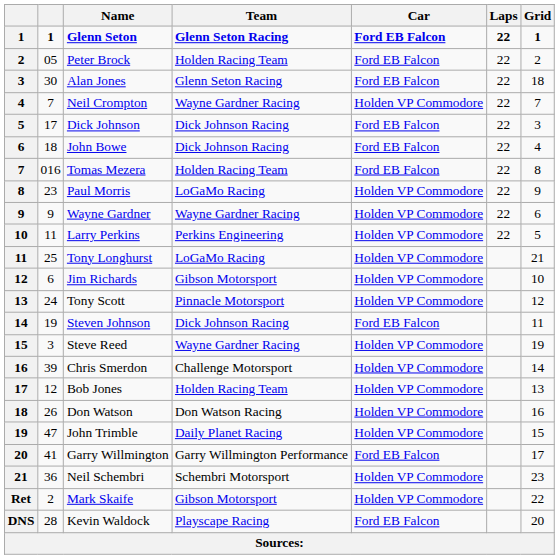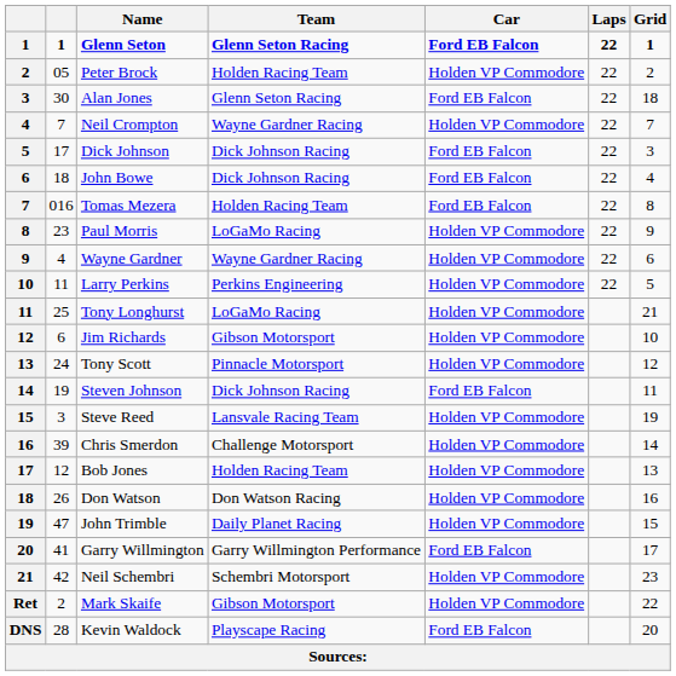 <table class="wikitable" style="font-size: 85%">
 <tr>
 <th></th>
 <th></th>
 <th>Name</th>
 <th>Team</th>
 <th>Car</th>
 <th>Laps</th>
 <th>Grid</th>
 </tr>
 <tr>
 <th>1</th>
 <td style="text-align:center;"><strong>1</strong></td>
 <td> <strong><a href='#'>Glenn Seton</a></strong></td>
 <td><strong><a href='#'>Glenn Seton Racing</a></strong></td>
 <td><strong><a href='#'>Ford EB Falcon</a></strong></td>
 <td style="text-align:center;"><strong>22</strong></td>
 <td style="text-align:center;"><strong>1</strong></td>
 </tr>
 <tr>
 <th>2</th>
 <td style="text-align:center;">05</td>
 <td> <a href='#'>Peter Brock</a></td>
 <td><a href='#'>Holden Racing Team</a></td>
-<td><a href='#'>Ford EB Falcon</a></td>
+<td><a href='#'>Holden VP Commodore</a></td>
 <td style="text-align:center;">22</td>
 <td style="text-align:center;">2</td>
 </tr>
 <tr>
 <th>3</th>
 <td style="text-align:center;">30</td>
 <td> <a href='#'>Alan Jones</a></td>
 <td><a href='#'>Glenn Seton Racing</a></td>
 <td><a href='#'>Ford EB Falcon</a></td>
 <td style="text-align:center;">22</td>
 <td style="text-align:center;">18</td>
 </tr>
 <tr>
 <th>4</th>
 <td style="text-align:center;">7</td>
 <td> <a href='#'>Neil Crompton</a></td>
 <td><a href='#'>Wayne Gardner Racing</a></td>
 <td><a href='#'>Holden VP Commodore</a></td>
 <td style="text-align:center;">22</td>
 <td style="text-align:center;">7</td>
 </tr>
 <tr>
 <th>5</th>
 <td style="text-align:center;">17</td>
 <td> <a href='#'>Dick Johnson</a></td>
 <td><a href='#'>Dick Johnson Racing</a></td>
 <td><a href='#'>Ford EB Falcon</a></td>
 <td style="text-align:center;">22</td>
 <td style="text-align:center;">3</td>
 </tr>
 <tr>
 <th>6</th>
 <td style="text-align:center;">18</td>
 <td> <a href='#'>John Bowe</a></td>
 <td><a href='#'>Dick Johnson Racing</a></td>
 <td><a href='#'>Ford EB Falcon</a></td>
 <td style="text-align:center;">22</td>
 <td style="text-align:center;">4</td>
 </tr>
 <tr>
 <th>7</th>
 <td style="text-align:center;">016</td>
 <td> <a href='#'>Tomas Mezera</a></td>
 <td><a href='#'>Holden Racing Team</a></td>
 <td><a href='#'>Ford EB Falcon</a></td>
 <td style="text-align:center;">22</td>
 <td style="text-align:center;">8</td>
 </tr>
 <tr>
 <th>8</th>
 <td style="text-align:center;">23</td>
 <td> <a href='#'>Paul Morris</a></td>
 <td><a href='#'>LoGaMo Racing</a></td>
 <td><a href='#'>Holden VP Commodore</a></td>
 <td style="text-align:center;">22</td>
 <td style="text-align:center;">9</td>
 </tr>
 <tr>
 <th>9</th>
-<td style="text-align:center;">9</td>
+<td style="text-align:center;">4</td>
 <td> <a href='#'>Wayne Gardner</a></td>
 <td><a href='#'>Wayne Gardner Racing</a></td>
 <td><a href='#'>Holden VP Commodore</a></td>
 <td style="text-align:center;">22</td>
 <td style="text-align:center;">6</td>
 </tr>
 <tr>
 <th>10</th>
 <td style="text-align:center;">11</td>
 <td> <a href='#'>Larry Perkins</a></td>
 <td><a href='#'>Perkins Engineering</a></td>
 <td><a href='#'>Holden VP Commodore</a></td>
 <td style="text-align:center;">22</td>
 <td style="text-align:center;">5</td>
 </tr>
 <tr>
 <th>11</th>
 <td style="text-align:center;">25</td>
 <td> <a href='#'>Tony Longhurst</a></td>
 <td><a href='#'>LoGaMo Racing</a></td>
 <td><a href='#'>Holden VP Commodore</a></td>
 <td style="text-align:center;"></td>
 <td style="text-align:center;">21</td>
 </tr>
 <tr>
 <th>12</th>
 <td style="text-align:center;">6</td>
 <td> <a href='#'>Jim Richards</a></td>
 <td><a href='#'>Gibson Motorsport</a></td>
 <td><a href='#'>Holden VP Commodore</a></td>
 <td style="text-align:center;"></td>
 <td style="text-align:center;">10</td>
 </tr>
 <tr>
 <th>13</th>
 <td style="text-align:center;">24</td>
 <td> Tony Scott</td>
 <td><a href='#'>Pinnacle Motorsport</a></td>
 <td><a href='#'>Holden VP Commodore</a></td>
 <td style="text-align:center;"></td>
 <td style="text-align:center;">12</td>
 </tr>
 <tr>
 <th>14</th>
 <td style="text-align:center;">19</td>
 <td> <a href='#'>Steven Johnson</a></td>
 <td><a href='#'>Dick Johnson Racing</a></td>
 <td><a href='#'>Ford EB Falcon</a></td>
 <td style="text-align:center;"></td>
 <td style="text-align:center;">11</td>
 </tr>
 <tr>
 <th>15</th>
 <td style="text-align:center;">3</td>
 <td> Steve Reed</td>
-<td><a href='#'>Wayne Gardner Racing</a></td>
+<td><a href='#'>Lansvale Racing Team</a></td>
 <td><a href='#'>Holden VP Commodore</a></td>
 <td style="text-align:center;"></td>
 <td style="text-align:center;">19</td>
 </tr>
 <tr>
 <th>16</th>
 <td style="text-align:center;">39</td>
 <td> Chris Smerdon</td>
 <td>Challenge Motorsport</td>
 <td><a href='#'>Holden VP Commodore</a></td>
 <td style="text-align:center;"></td>
 <td style="text-align:center;">14</td>
 </tr>
 <tr>
 <th>17</th>
 <td style="text-align:center;">12</td>
 <td> Bob Jones</td>
 <td><a href='#'>Holden Racing Team</a></td>
 <td><a href='#'>Holden VP Commodore</a></td>
 <td style="text-align:center;"></td>
 <td style="text-align:center;">13</td>
 </tr>
 <tr>
 <th>18</th>
 <td style="text-align:center;">26</td>
 <td> Don Watson</td>
 <td>Don Watson Racing</td>
 <td><a href='#'>Holden VP Commodore</a></td>
 <td style="text-align:center;"></td>
 <td style="text-align:center;">16</td>
 </tr>
 <tr>
 <th>19</th>
 <td style="text-align:center;">47</td>
 <td> John Trimble</td>
 <td><a href='#'>Daily Planet Racing</a></td>
 <td><a href='#'>Holden VP Commodore</a></td>
 <td style="text-align:center;"></td>
 <td style="text-align:center;">15</td>
 </tr>
 <tr>
 <th>20</th>
 <td style="text-align:center;">41</td>
 <td> Garry Willmington</td>
 <td>Garry Willmington Performance</td>
 <td><a href='#'>Ford EB Falcon</a></td>
 <td style="text-align:center;"></td>
 <td style="text-align:center;">17</td>
 </tr>
 <tr>
 <th>21</th>
-<td style="text-align:center;">36</td>
+<td style="text-align:center;">42</td>
 <td> Neil Schembri</td>
 <td>Schembri Motorsport</td>
 <td><a href='#'>Holden VP Commodore</a></td>
 <td style="text-align:center;"></td>
 <td style="text-align:center;">23</td>
 </tr>
 <tr>
 <th>Ret</th>
 <td style="text-align:center;">2</td>
 <td> <a href='#'>Mark Skaife</a></td>
 <td><a href='#'>Gibson Motorsport</a></td>
 <td><a href='#'>Holden VP Commodore</a></td>
 <td style="text-align:center;"></td>
 <td style="text-align:center;">22</td>
 </tr>
 <tr>
 <th>DNS</th>
 <td style="text-align:center;">28</td>
 <td> Kevin Waldock</td>
 <td><a href='#'>Playscape Racing</a></td>
 <td><a href='#'>Ford EB Falcon</a></td>
 <td style="text-align:center;"></td>
 <td style="text-align:center;">20</td>
 </tr>
 <tr>
 <th colspan="7">Sources:</th>
 </tr>
 </table>
